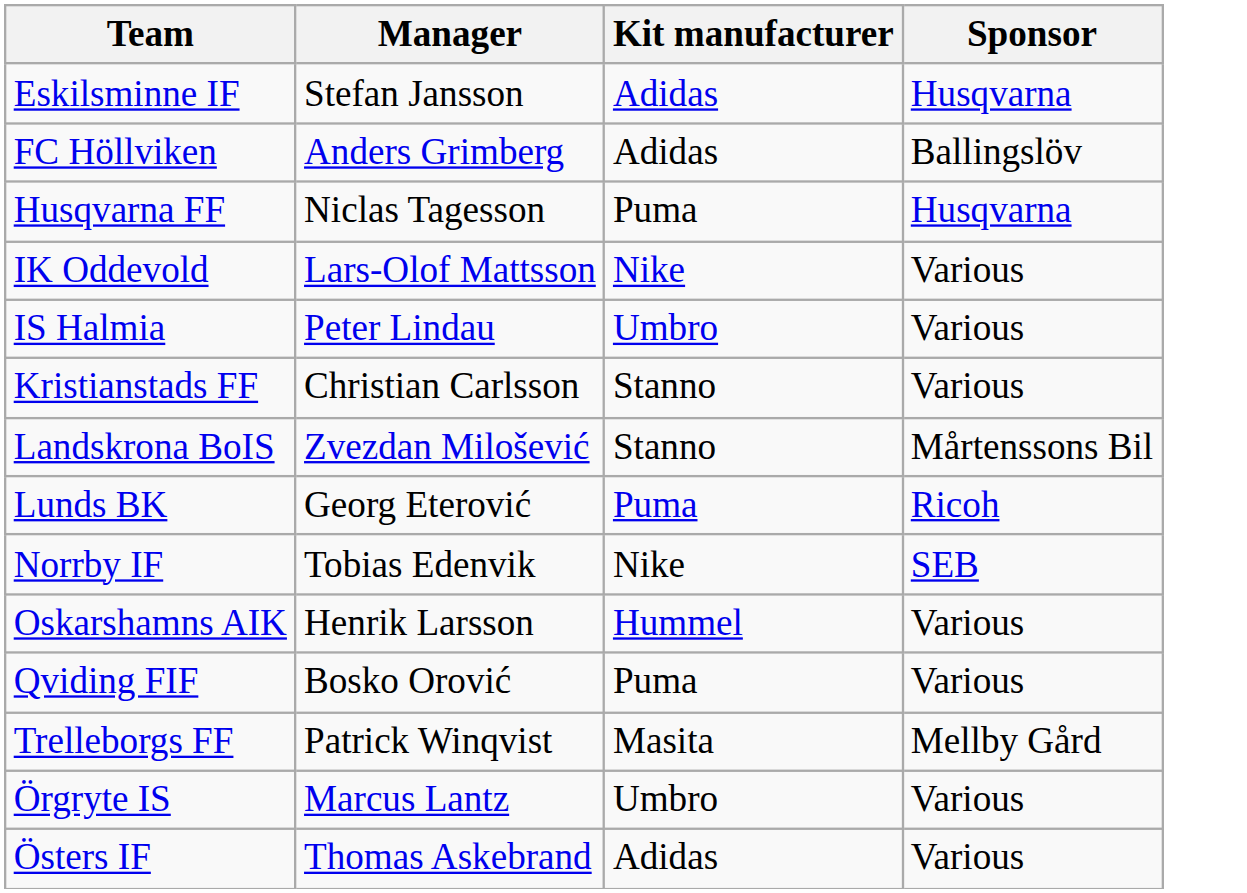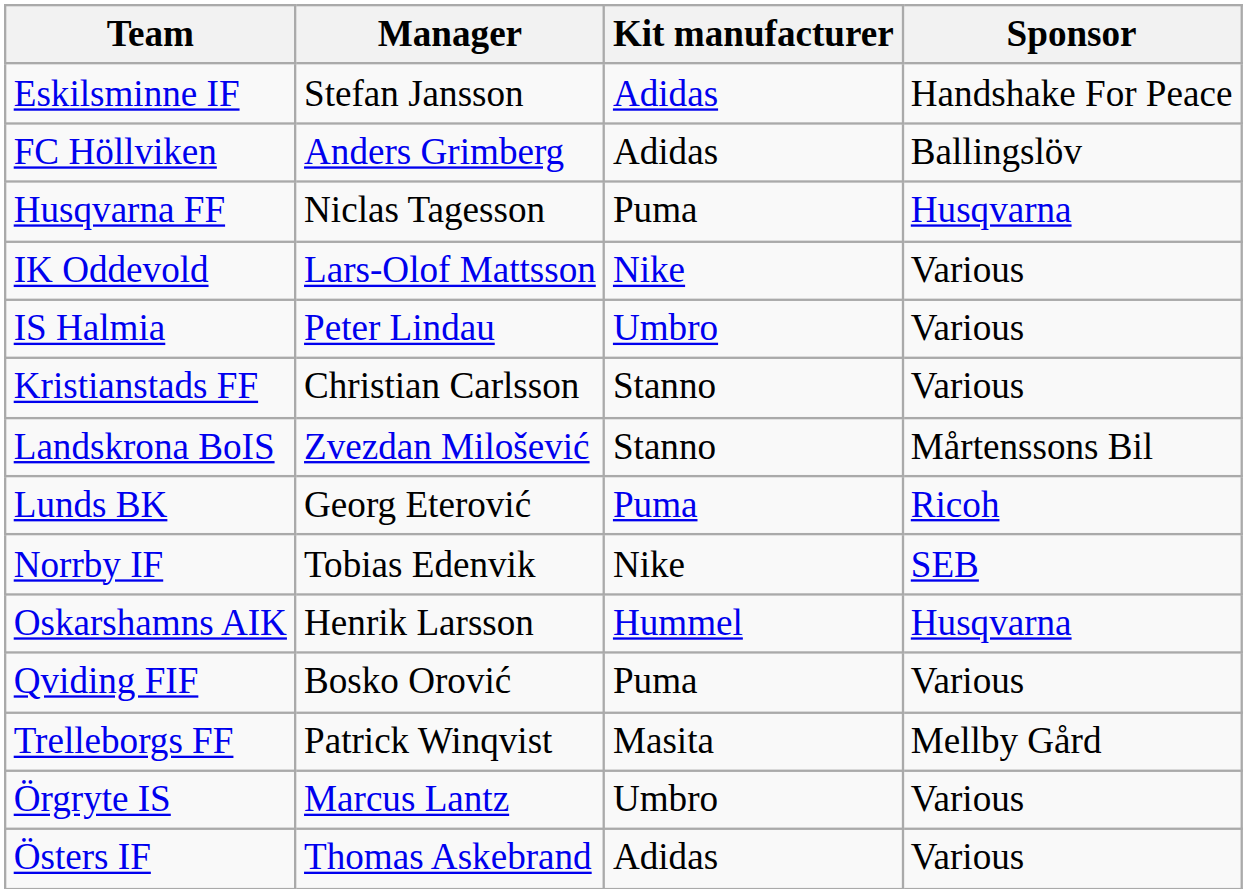 <table class="wikitable sortable" border="1">
 <tr>
 <th>Team</th>
 <th>Manager</th>
 <th>Kit manufacturer</th>
 <th>Sponsor</th>
 </tr>
 <tr>
 <td><a href='#'>Eskilsminne IF</a></td>
 <td> Stefan Jansson</td>
 <td><a href='#'>Adidas</a></td>
-<td><a href='#'>Husqvarna</a></td>
+<td>Handshake For Peace</td>
 </tr>
 <tr>
 <td><a href='#'>FC Höllviken</a></td>
 <td> <a href='#'>Anders Grimberg</a></td>
 <td>Adidas</td>
 <td>Ballingslöv</td>
 </tr>
 <tr>
 <td><a href='#'>Husqvarna FF</a></td>
 <td> Niclas Tagesson</td>
 <td>Puma</td>
 <td><a href='#'>Husqvarna</a></td>
 </tr>
 <tr>
 <td><a href='#'>IK Oddevold</a></td>
 <td> <a href='#'>Lars-Olof Mattsson</a></td>
 <td><a href='#'>Nike</a></td>
 <td>Various</td>
 </tr>
 <tr>
 <td><a href='#'>IS Halmia</a></td>
 <td> <a href='#'>Peter Lindau</a></td>
 <td><a href='#'>Umbro</a></td>
 <td>Various</td>
 </tr>
 <tr>
 <td><a href='#'>Kristianstads FF</a></td>
 <td> Christian Carlsson</td>
 <td>Stanno</td>
 <td>Various</td>
 </tr>
 <tr>
 <td><a href='#'>Landskrona BoIS</a></td>
 <td> <a href='#'>Zvezdan Milošević</a></td>
 <td>Stanno</td>
 <td>Mårtenssons Bil</td>
 </tr>
 <tr>
 <td><a href='#'>Lunds BK</a></td>
 <td> Georg Eterović</td>
 <td><a href='#'>Puma</a></td>
 <td><a href='#'>Ricoh</a></td>
 </tr>
 <tr>
 <td><a href='#'>Norrby IF</a></td>
 <td> Tobias Edenvik</td>
 <td>Nike</td>
 <td><a href='#'>SEB</a></td>
 </tr>
 <tr>
 <td><a href='#'>Oskarshamns AIK</a></td>
 <td> Henrik Larsson</td>
 <td><a href='#'>Hummel</a></td>
-<td>Various</td>
+<td><a href='#'>Husqvarna</a></td>
 </tr>
 <tr>
 <td><a href='#'>Qviding FIF</a></td>
 <td> Bosko Orović</td>
 <td>Puma</td>
 <td>Various</td>
 </tr>
 <tr>
 <td><a href='#'>Trelleborgs FF</a></td>
 <td> Patrick Winqvist</td>
 <td>Masita</td>
 <td>Mellby Gård</td>
 </tr>
 <tr>
 <td><a href='#'>Örgryte IS</a></td>
 <td> <a href='#'>Marcus Lantz</a></td>
 <td>Umbro</td>
 <td>Various</td>
 </tr>
 <tr>
 <td><a href='#'>Östers IF</a></td>
 <td> <a href='#'>Thomas Askebrand</a></td>
 <td>Adidas</td>
 <td>Various</td>
 </tr>
 </table>
